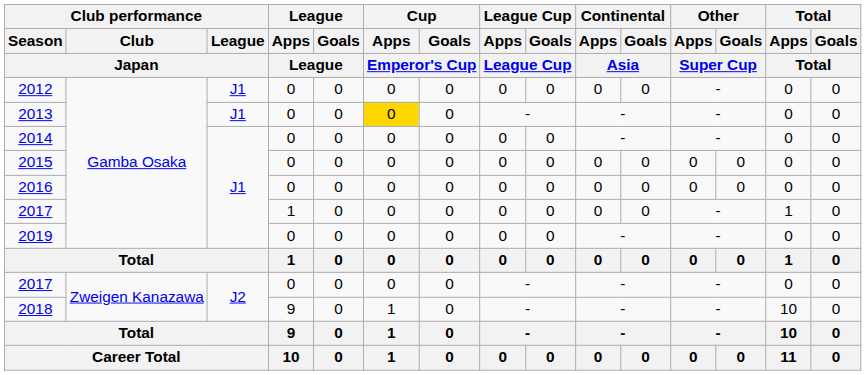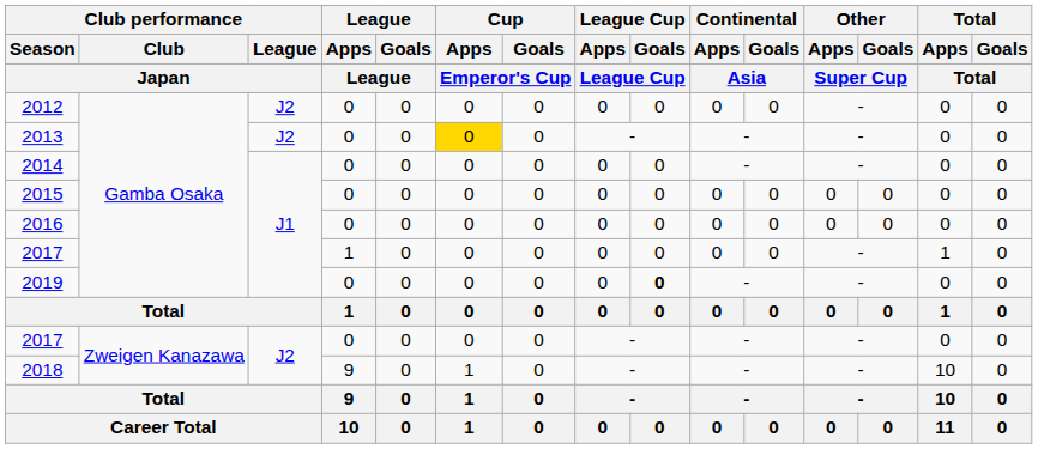 <table class="wikitable" style="text-align:center">
 <tr>
 <th colspan=3>Club performance</th>
 <th colspan=2>League</th>
 <th colspan=2>Cup</th>
 <th colspan=2>League Cup</th>
 <th colspan=2>Continental</th>
 <th colspan=2>Other</th>
 <th colspan=2>Total</th>
 </tr>
 <tr>
 <th>Season</th>
 <th>Club</th>
 <th>League</th>
 <th>Apps</th>
 <th>Goals</th>
 <th>Apps</th>
 <th>Goals</th>
 <th>Apps</th>
 <th>Goals</th>
 <th>Apps</th>
 <th>Goals</th>
 <th>Apps</th>
 <th>Goals</th>
 <th>Apps</th>
 <th>Goals</th>
 </tr>
 <tr>
 <th colspan=3>Japan</th>
 <th colspan=2>League</th>
 <th colspan=2><a href='#'>Emperor's Cup</a></th>
 <th colspan=2><a href='#'>League Cup</a></th>
 <th colspan=2><a href='#'>Asia</a></th>
 <th colspan=2><a href='#'>Super Cup</a></th>
 <th colspan=2>Total</th>
 </tr>
 <tr>
 <td><a href='#'>2012</a></td>
 <td rowspan="7"><a href='#'>Gamba Osaka</a></td>
-<td><a href='#'>J1</a></td>
+<td><a href='#'>J2</a></td>
 <td>0</td>
 <td>0</td>
 <td>0</td>
 <td>0</td>
 <td>0</td>
 <td>0</td>
 <td>0</td>
 <td>0</td>
 <td colspan="2">-</td>
 <td>0</td>
 <td>0</td>
 </tr>
 <tr>
 <td><a href='#'>2013</a></td>
-<td><a href='#'>J1</a></td>
+<td><a href='#'>J2</a></td>
 <td>0</td>
 <td>0</td>
 <td style="background: gold;">0</td>
 <td>0</td>
 <td colspan="2">-</td>
 <td colspan="2">-</td>
 <td colspan="2">-</td>
 <td>0</td>
 <td>0</td>
 </tr>
 <tr>
 <td><a href='#'>2014</a></td>
 <td rowspan="5"><a href='#'>J1</a></td>
 <td>0</td>
 <td>0</td>
 <td>0</td>
 <td>0</td>
 <td>0</td>
 <td>0</td>
 <td colspan="2">-</td>
 <td colspan="2">-</td>
 <td>0</td>
 <td>0</td>
 </tr>
 <tr>
 <td><a href='#'>2015</a></td>
 <td>0</td>
 <td>0</td>
 <td>0</td>
 <td>0</td>
 <td>0</td>
 <td>0</td>
 <td>0</td>
 <td>0</td>
 <td>0</td>
 <td>0</td>
 <td>0</td>
 <td>0</td>
 </tr>
 <tr>
 <td><a href='#'>2016</a></td>
 <td>0</td>
 <td>0</td>
 <td>0</td>
 <td>0</td>
 <td>0</td>
 <td>0</td>
 <td>0</td>
 <td>0</td>
 <td>0</td>
 <td>0</td>
 <td>0</td>
 <td>0</td>
 </tr>
 <tr>
 <td><a href='#'>2017</a></td>
 <td>1</td>
 <td>0</td>
 <td>0</td>
 <td>0</td>
 <td>0</td>
 <td>0</td>
 <td>0</td>
 <td>0</td>
 <td colspan="2">-</td>
 <td>1</td>
 <td>0</td>
 </tr>
 <tr>
 <td><a href='#'>2019</a></td>
 <td>0</td>
 <td>0</td>
 <td>0</td>
 <td>0</td>
 <td>0</td>
-<td>0</td>
+<td><strong>0</strong></td>
 <td colspan="2">-</td>
 <td colspan="2">-</td>
 <td>0</td>
 <td>0</td>
 </tr>
 <tr>
 <th colspan=3>Total</th>
 <th>1</th>
 <th>0</th>
 <th>0</th>
 <th>0</th>
 <th>0</th>
 <th>0</th>
 <th>0</th>
 <th>0</th>
 <th>0</th>
 <th>0</th>
 <th>1</th>
 <th>0</th>
 </tr>
 <tr>
 <td><a href='#'>2017</a></td>
 <td rowspan="2"><a href='#'>Zweigen Kanazawa</a></td>
 <td rowspan="2"><a href='#'>J2</a></td>
 <td>0</td>
 <td>0</td>
 <td>0</td>
 <td>0</td>
 <td colspan="2">-</td>
 <td colspan="2">-</td>
 <td colspan="2">-</td>
 <td>0</td>
 <td>0</td>
 </tr>
 <tr>
 <td><a href='#'>2018</a></td>
 <td>9</td>
 <td>0</td>
 <td>1</td>
 <td>0</td>
 <td colspan="2">-</td>
 <td colspan="2">-</td>
 <td colspan="2">-</td>
 <td>10</td>
 <td>0</td>
 </tr>
 <tr>
 <th colspan=3>Total</th>
 <th>9</th>
 <th>0</th>
 <th>1</th>
 <th>0</th>
 <th colspan="2">-</th>
 <th colspan="2">-</th>
 <th colspan="2">-</th>
 <th>10</th>
 <th>0</th>
 </tr>
 <tr>
 <th colspan=3>Career Total</th>
 <th>10</th>
 <th>0</th>
 <th>1</th>
 <th>0</th>
 <th>0</th>
 <th>0</th>
 <th>0</th>
 <th>0</th>
 <th>0</th>
 <th>0</th>
 <th>11</th>
 <th>0</th>
 </tr>
 </table>
